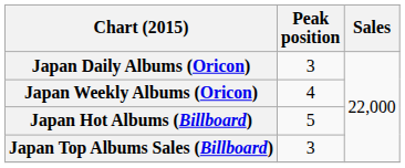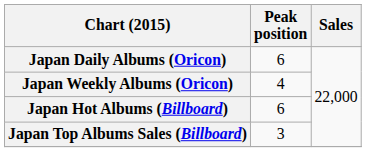 <table class="wikitable sortable plainrowheaders" style="text-align:center;">
 <tr>
 <th scope="col">Chart (2015)</th>
 <th scope="col">Peak<br>position</th>
 <th scope="col">Sales</th>
 </tr>
 <tr>
 <th scope="row">Japan Daily Albums (<a href='#'>Oricon</a>)</th>
-<td style="text-align:center;">3</td>
+<td style="text-align:center;">6</td>
 <td rowspan="4" style="text-align:left;">22,000</td>
 </tr>
 <tr>
 <th scope="row">Japan Weekly Albums (<a href='#'>Oricon</a>)</th>
 <td style="text-align:center;">4</td>
 </tr>
 <tr>
 <th scope="row">Japan Hot Albums (<em><a href='#'>Billboard</a></em>)</th>
-<td style="text-align:center;">5</td>
+<td style="text-align:center;">6</td>
 </tr>
 <tr>
 <th scope="row">Japan Top Albums Sales (<em><a href='#'>Billboard</a></em>)</th>
 <td style="text-align:center;">3</td>
 </tr>
 <tr>
 </tr>
 </table>
